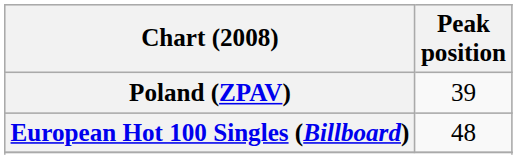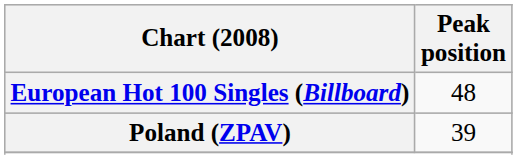 <table class="wikitable plainrowheaders">
 <tr>
 <th>Chart (2008)</th>
 <th>Peak<br>position</th>
 </tr>
 <tr>
+<th scope="row"><a href='#'>European Hot 100 Singles</a> (<em><a href='#'>Billboard</a></em>)</th>
+<td align="center">48</td>
+</tr>
+<tr>
 <th scope="row">Poland (<a href='#'>ZPAV</a>)</th>
 <td align="center">39</td>
-</tr>
-<tr>
-<th scope="row"><a href='#'>European Hot 100 Singles</a> (<em><a href='#'>Billboard</a></em>)</th>
-<td align="center">48</td>
 </tr>
 <tr>
 </tr>
 <tr>
 </tr>
 </table>
